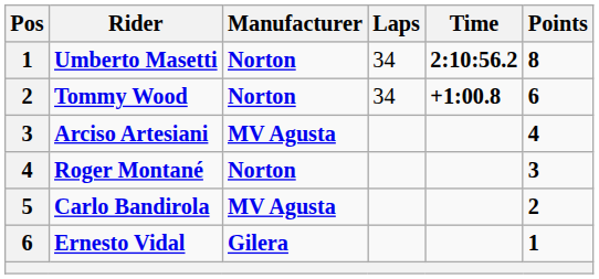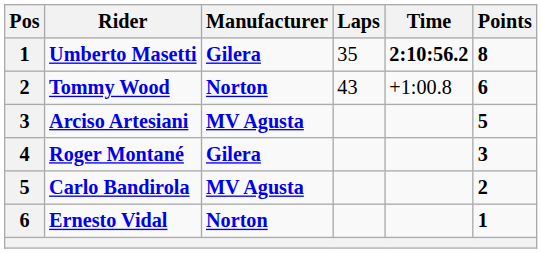 <table class="wikitable" style="font-size: 95%;">
 <tr>
 <th>Pos</th>
 <th>Rider</th>
 <th>Manufacturer</th>
 <th>Laps</th>
 <th>Time</th>
 <th>Points</th>
 </tr>
 <tr>
 <th>1</th>
 <td> <strong><a href='#'>Umberto Masetti</a></strong></td>
-<td><strong><a href='#'>Norton</a></strong></td>
-<td>34</td>
+<td><strong><a href='#'>Gilera</a></strong></td>
+<td>35</td>
 <td><strong>2:10:56.2</strong></td>
 <td><strong>8</strong></td>
 </tr>
 <tr>
 <th>2</th>
 <td> <strong><a href='#'>Tommy Wood</a></strong></td>
 <td><strong><a href='#'>Norton</a></strong></td>
-<td>34</td>
-<td><strong>+1:00.8</strong></td>
+<td>43</td>
+<td>+1:00.8</td>
 <td><strong>6</strong></td>
 </tr>
 <tr>
 <th>3</th>
 <td> <strong><a href='#'>Arciso Artesiani</a></strong></td>
 <td><strong><a href='#'>MV Agusta</a></strong></td>
 <td></td>
 <td></td>
-<td><strong>4</strong></td>
+<td><strong>5</strong></td>
 </tr>
 <tr>
 <th>4</th>
 <td> <strong><a href='#'>Roger Montané</a></strong></td>
-<td><strong><a href='#'>Norton</a></strong></td>
+<td><strong><a href='#'>Gilera</a></strong></td>
 <td></td>
 <td></td>
 <td><strong>3</strong></td>
 </tr>
 <tr>
 <th>5</th>
 <td> <strong><a href='#'>Carlo Bandirola</a></strong></td>
 <td><strong><a href='#'>MV Agusta</a></strong></td>
 <td></td>
 <td></td>
 <td><strong>2</strong></td>
 </tr>
 <tr>
 <th>6</th>
 <td> <strong><a href='#'>Ernesto Vidal</a></strong></td>
-<td><strong><a href='#'>Gilera</a></strong></td>
+<td><strong><a href='#'>Norton</a></strong></td>
 <td></td>
 <td></td>
 <td><strong>1</strong></td>
 </tr>
 <tr>
 <th colspan=6></th>
 </tr>
 </table>
